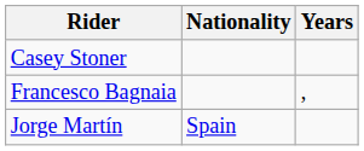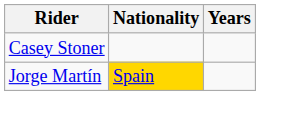 <table class="wikitable">
 <tr>
 <th>Rider</th>
 <th>Nationality</th>
 <th>Years</th>
 </tr>
 <tr>
 <td><a href='#'>Casey Stoner</a></td>
 <td></td>
 <td></td>
 </tr>
 <tr>
-<td><a href='#'>Francesco Bagnaia</a></td>
-<td></td>
-<td>, </td>
-</tr>
-<tr>
 <td><a href='#'>Jorge Martín</a></td>
-<td> <a href='#'>Spain</a></td>
+<td style="background: gold;"> <a href='#'>Spain</a></td>
 <td></td>
 </tr>
 </table>
